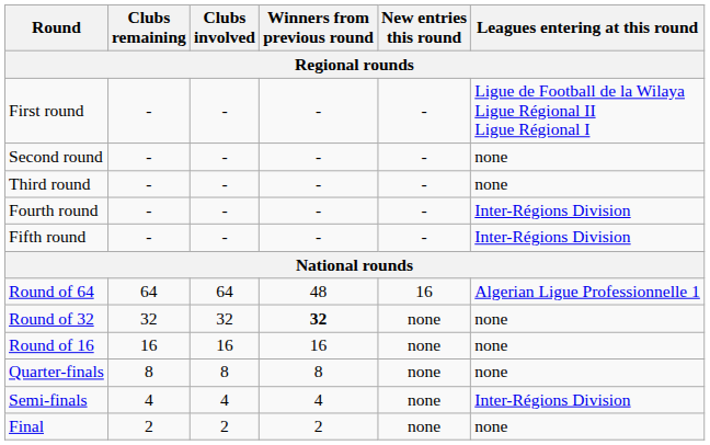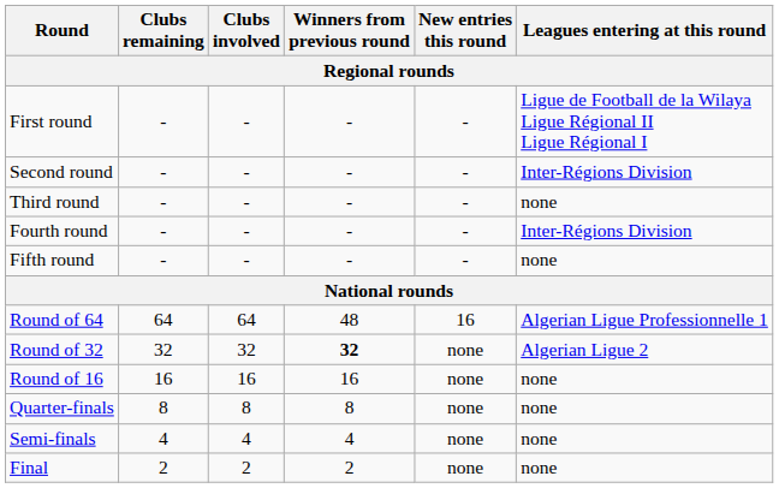 <table class="wikitable">
 <tr>
 <th>Round</th>
 <th>Clubs<br>remaining</th>
 <th>Clubs<br>involved</th>
 <th>Winners from<br>previous round</th>
 <th>New entries<br>this round</th>
 <th>Leagues entering at this round</th>
 </tr>
 <tr>
 <th colspan=6>Regional rounds</th>
 </tr>
 <tr>
 <td>First round</td>
 <td style="text-align:center;">-</td>
 <td style="text-align:center;">-</td>
 <td style="text-align:center;">-</td>
 <td style="text-align:center;">-</td>
 <td><a href='#'>Ligue de Football de la Wilaya</a><br><a href='#'>Ligue Régional II</a><br><a href='#'>Ligue Régional I</a></td>
 </tr>
 <tr>
 <td>Second round</td>
 <td style="text-align:center;">-</td>
 <td style="text-align:center;">-</td>
 <td style="text-align:center;">-</td>
 <td style="text-align:center;">-</td>
-<td>none</td>
+<td><a href='#'>Inter-Régions Division</a></td>
 </tr>
 <tr>
 <td>Third round</td>
 <td style="text-align:center;">-</td>
 <td style="text-align:center;">-</td>
 <td style="text-align:center;">-</td>
 <td style="text-align:center;">-</td>
 <td>none</td>
 </tr>
 <tr>
 <td>Fourth round</td>
 <td style="text-align:center;">-</td>
 <td style="text-align:center;">-</td>
 <td style="text-align:center;">-</td>
 <td style="text-align:center;">-</td>
 <td><a href='#'>Inter-Régions Division</a></td>
 </tr>
 <tr>
 <td>Fifth round</td>
 <td style="text-align:center;">-</td>
 <td style="text-align:center;">-</td>
 <td style="text-align:center;">-</td>
 <td style="text-align:center;">-</td>
-<td><a href='#'>Inter-Régions Division</a></td>
+<td>none</td>
 </tr>
 <tr>
 <th colspan=6>National rounds</th>
 </tr>
 <tr>
 <td><a href='#'>Round of 64</a></td>
 <td style="text-align:center;">64</td>
 <td style="text-align:center;">64</td>
 <td style="text-align:center;">48</td>
 <td style="text-align:center;">16</td>
 <td><a href='#'>Algerian Ligue Professionnelle 1</a></td>
 </tr>
 <tr>
 <td><a href='#'>Round of 32</a></td>
 <td style="text-align:center;">32</td>
 <td style="text-align:center;">32</td>
 <td style="text-align:center;"><strong>32</strong></td>
 <td style="text-align:center;">none</td>
-<td>none</td>
+<td><a href='#'>Algerian Ligue 2</a></td>
 </tr>
 <tr>
 <td><a href='#'>Round of 16</a></td>
 <td style="text-align:center;">16</td>
 <td style="text-align:center;">16</td>
 <td style="text-align:center;">16</td>
 <td style="text-align:center;">none</td>
 <td>none</td>
 </tr>
 <tr>
 <td><a href='#'>Quarter-finals</a></td>
 <td style="text-align:center;">8</td>
 <td style="text-align:center;">8</td>
 <td style="text-align:center;">8</td>
 <td style="text-align:center;">none</td>
 <td>none</td>
 </tr>
 <tr>
 <td><a href='#'>Semi-finals</a></td>
 <td style="text-align:center;">4</td>
 <td style="text-align:center;">4</td>
 <td style="text-align:center;">4</td>
 <td style="text-align:center;">none</td>
-<td><a href='#'>Inter-Régions Division</a></td>
+<td>none</td>
 </tr>
 <tr>
 <td><a href='#'>Final</a></td>
 <td style="text-align:center;">2</td>
 <td style="text-align:center;">2</td>
 <td style="text-align:center;">2</td>
 <td style="text-align:center;">none</td>
 <td>none</td>
 </tr>
 </table>
